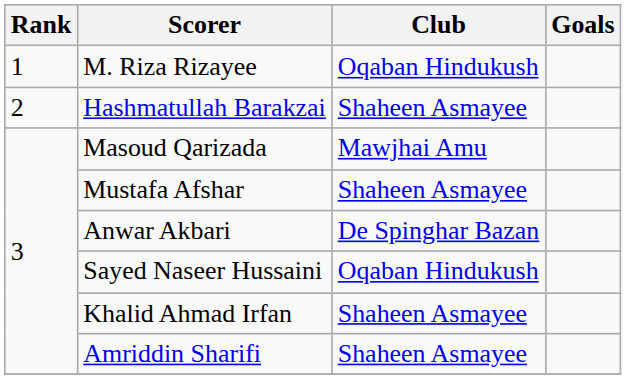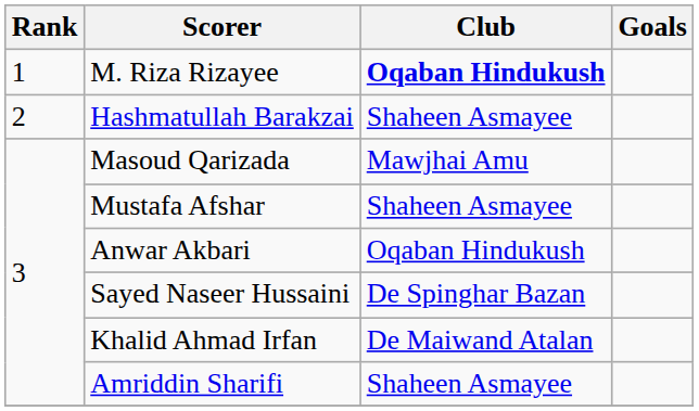 <table class="wikitable">
 <tr>
 <th>Rank</th>
 <th>Scorer</th>
 <th>Club</th>
 <th>Goals</th>
 </tr>
 <tr>
 <td>1</td>
 <td> M. Riza Rizayee</td>
-<td><a href='#'>Oqaban Hindukush</a></td>
+<td><strong><a href='#'>Oqaban Hindukush</a></strong></td>
 <td></td>
 </tr>
 <tr>
 <td>2</td>
 <td> <a href='#'>Hashmatullah Barakzai</a></td>
 <td><a href='#'>Shaheen Asmayee</a></td>
 <td></td>
 </tr>
 <tr>
 <td rowspan=6>3</td>
 <td> Masoud Qarizada</td>
 <td><a href='#'>Mawjhai Amu</a></td>
 <td></td>
 </tr>
 <tr>
 <td> Mustafa Afshar</td>
 <td><a href='#'>Shaheen Asmayee</a></td>
 <td></td>
 </tr>
 <tr>
 <td> Anwar Akbari</td>
+<td><a href='#'>Oqaban Hindukush</a></td>
+<td></td>
+</tr>
+<tr>
+<td> Sayed Naseer Hussaini</td>
 <td><a href='#'>De Spinghar Bazan</a></td>
 <td></td>
 </tr>
 <tr>
-<td> Sayed Naseer Hussaini</td>
-<td><a href='#'>Oqaban Hindukush</a></td>
-<td></td>
-</tr>
-<tr>
 <td> Khalid Ahmad Irfan</td>
-<td><a href='#'>Shaheen Asmayee</a></td>
+<td><a href='#'>De Maiwand Atalan</a></td>
 <td></td>
 </tr>
 <tr>
 <td> <a href='#'>Amriddin Sharifi</a></td>
 <td><a href='#'>Shaheen Asmayee</a></td>
 <td></td>
 </tr>
 <tr>
 </tr>
 </table>
